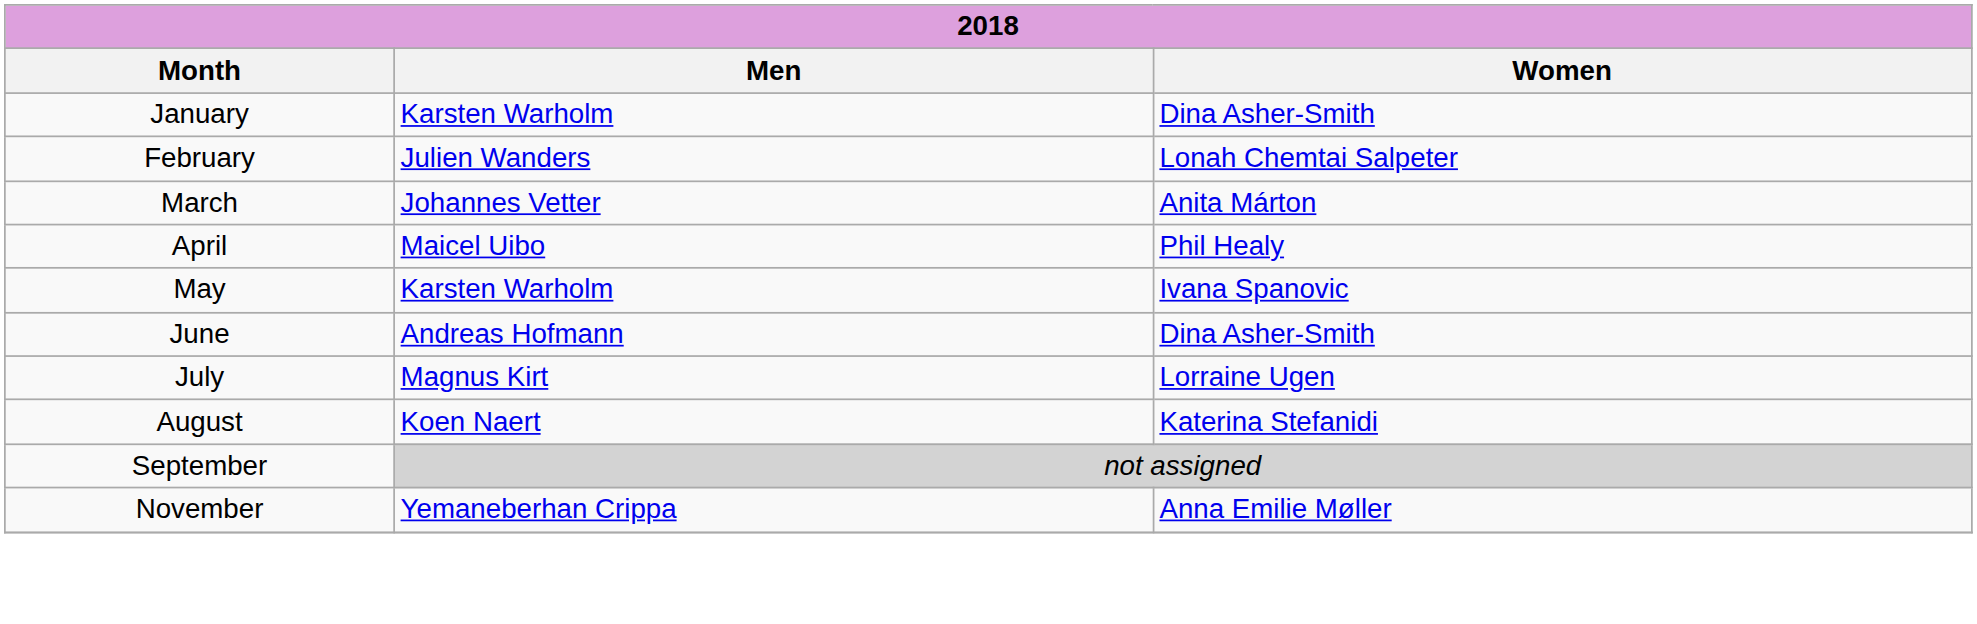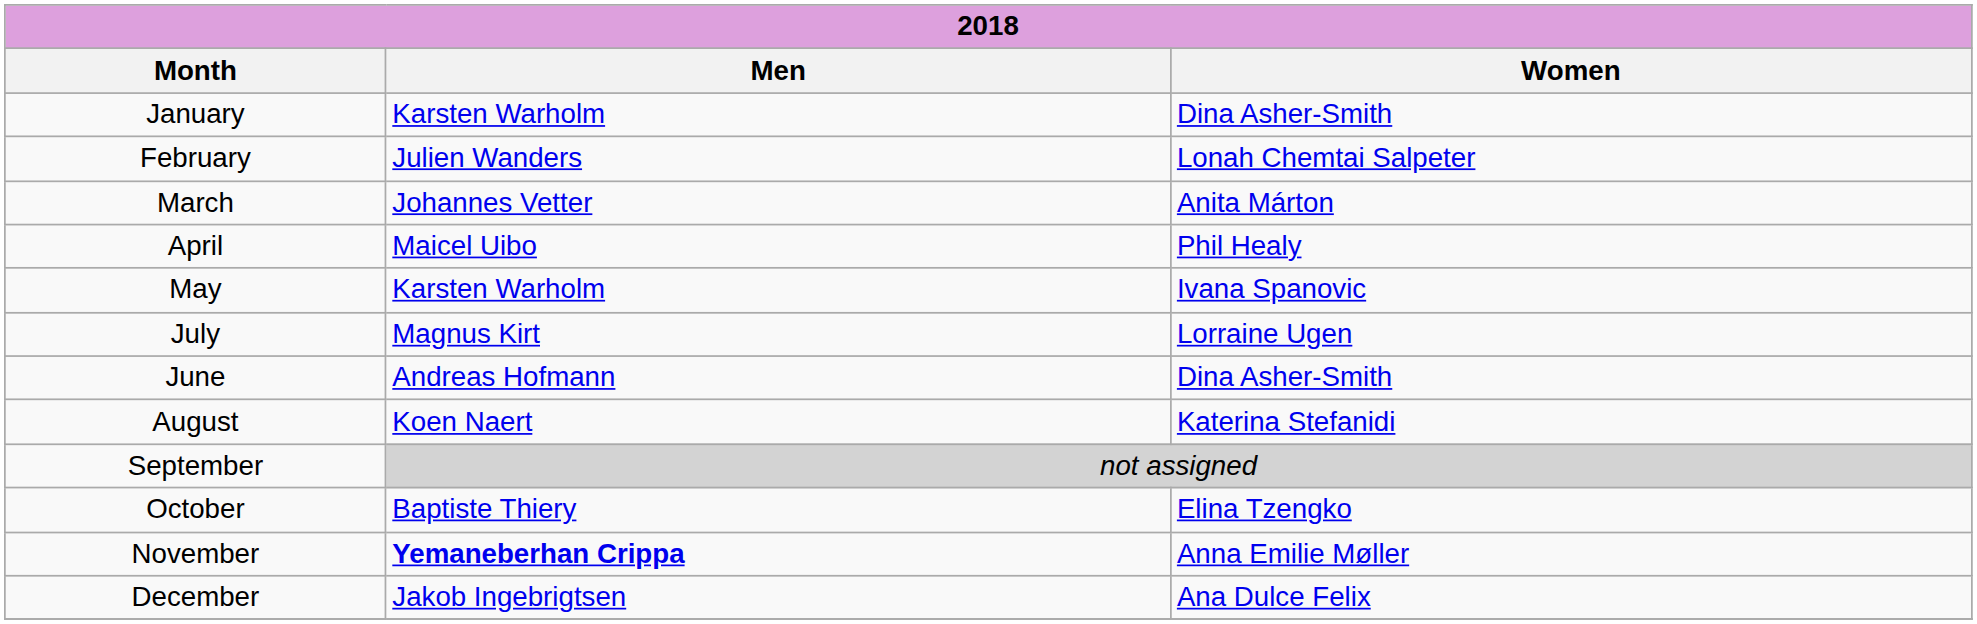 <table class="wikitable" width=90% style="font-size:100%; text-align:left;">
 <tr>
 <td colspan=3 bgcolor=plum align=center><strong>2018</strong></td>
 </tr>
 <tr>
 <th>Month</th>
 <th>Men</th>
 <th>Women</th>
 </tr>
 <tr>
 <td align=center>January</td>
 <td> <a href='#'>Karsten Warholm</a></td>
 <td> <a href='#'>Dina Asher-Smith</a></td>
 </tr>
 <tr>
 <td align=center>February</td>
 <td> <a href='#'>Julien Wanders</a></td>
 <td> <a href='#'>Lonah Chemtai Salpeter</a></td>
 </tr>
 <tr>
 <td align=center>March</td>
 <td> <a href='#'>Johannes Vetter</a></td>
 <td> <a href='#'>Anita Márton</a></td>
 </tr>
 <tr>
 <td align=center>April</td>
 <td> <a href='#'>Maicel Uibo</a></td>
 <td> <a href='#'>Phil Healy</a></td>
 </tr>
 <tr>
 <td align=center>May</td>
 <td> <a href='#'>Karsten Warholm</a></td>
 <td> <a href='#'>Ivana Spanovic</a></td>
 </tr>
 <tr>
+<td align=center>July</td>
+<td> <a href='#'>Magnus Kirt</a></td>
+<td> <a href='#'>Lorraine Ugen</a></td>
+</tr>
+<tr>
 <td align=center>June</td>
 <td> <a href='#'>Andreas Hofmann</a></td>
 <td> <a href='#'>Dina Asher-Smith</a></td>
-</tr>
-<tr>
-<td align=center>July</td>
-<td> <a href='#'>Magnus Kirt</a></td>
-<td> <a href='#'>Lorraine Ugen</a></td>
 </tr>
 <tr>
 <td align=center>August</td>
 <td> <a href='#'>Koen Naert</a></td>
 <td> <a href='#'>Katerina Stefanidi</a></td>
 </tr>
 <tr>
 <td align=center>September</td>
 <td colspan=2 bgcolor=lightgrey align=center><em>not assigned</em></td>
 </tr>
 <tr>
+<td align=center>October</td>
+<td> <a href='#'>Baptiste Thiery</a></td>
+<td> <a href='#'>Elina Tzengko</a></td>
+</tr>
+<tr>
 <td align=center>November</td>
-<td> <a href='#'>Yemaneberhan Crippa</a></td>
+<td><strong> <a href='#'>Yemaneberhan Crippa</a></strong></td>
 <td> <a href='#'>Anna Emilie Møller</a></td>
+</tr>
+<tr>
+<td align=center>December</td>
+<td> <a href='#'>Jakob Ingebrigtsen</a></td>
+<td> <a href='#'>Ana Dulce Felix</a></td>
 </tr>
 <tr>
 </tr>
 </table>
